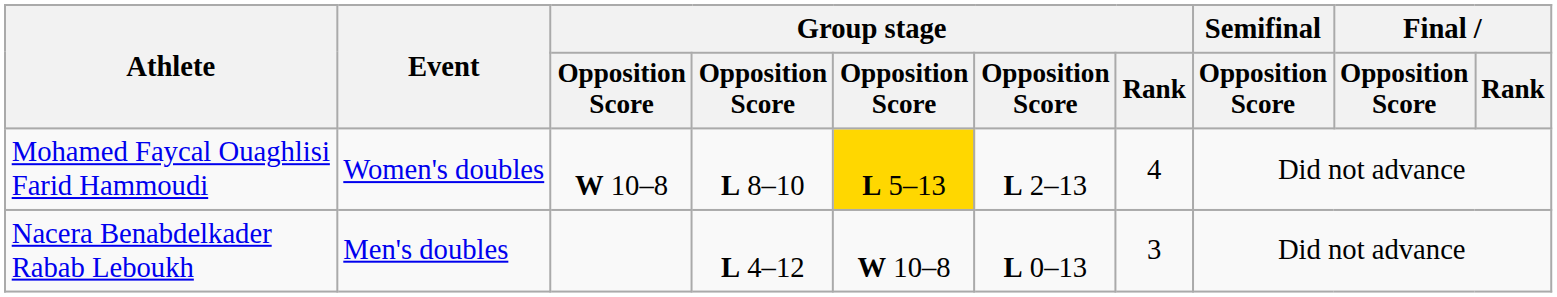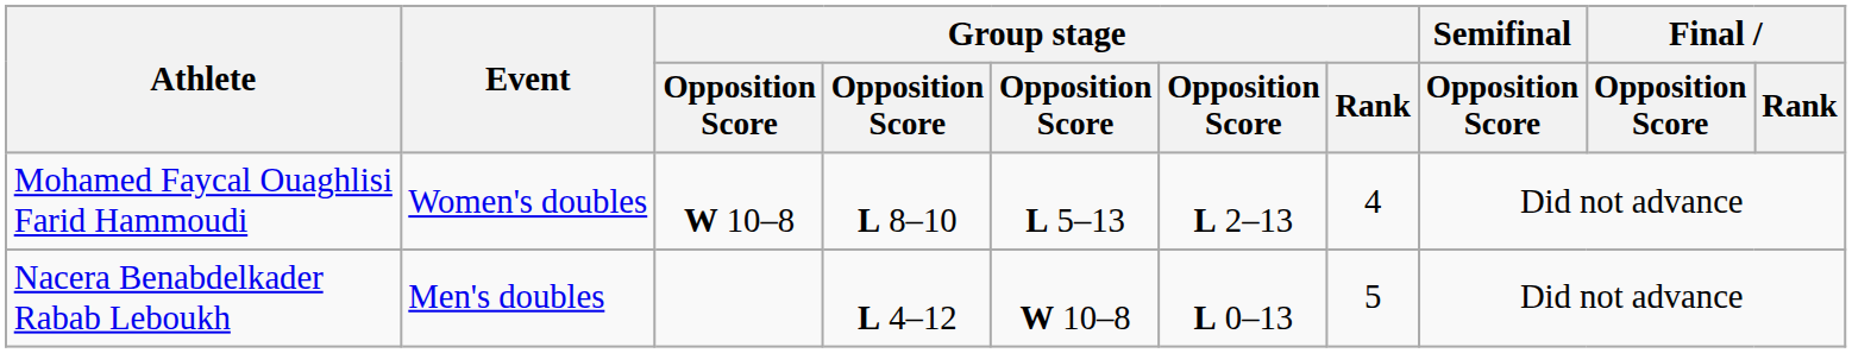 <table class=wikitable style="font-size:90%">
 <tr>
 <th rowspan=2>Athlete</th>
 <th rowspan=2>Event</th>
 <th colspan=5>Group stage</th>
 <th>Semifinal</th>
 <th colspan=2>Final / </th>
 </tr>
 <tr style="font-size:95%">
 <th>Opposition<br>Score</th>
 <th>Opposition<br>Score</th>
 <th>Opposition<br>Score</th>
 <th>Opposition<br>Score</th>
 <th>Rank</th>
 <th>Opposition<br>Score</th>
 <th>Opposition<br>Score</th>
 <th>Rank</th>
 </tr>
 <tr align=center>
 <td align=left><a href='#'>Mohamed Faycal Ouaghlisi</a><br><a href='#'>Farid Hammoudi</a></td>
 <td align=left><a href='#'>Women's doubles</a></td>
 <td><br><strong>W</strong> 10–8</td>
 <td><br><strong>L</strong> 8–10</td>
-<td style="background: gold;"><br><strong>L</strong> 5–13</td>
+<td><br><strong>L</strong> 5–13</td>
 <td><br><strong>L</strong> 2–13</td>
 <td>4</td>
 <td colspan="3">Did not advance</td>
 </tr>
 <tr align=center>
 <td align=left><a href='#'>Nacera Benabdelkader</a><br><a href='#'>Rabab Leboukh</a></td>
 <td align=left><a href='#'>Men's doubles</a></td>
 <td></td>
 <td><br><strong>L</strong> 4–12</td>
 <td><br><strong>W</strong> 10–8</td>
 <td><br><strong>L</strong> 0–13</td>
-<td>3</td>
+<td>5</td>
 <td colspan="3">Did not advance</td>
 </tr>
 </table>
